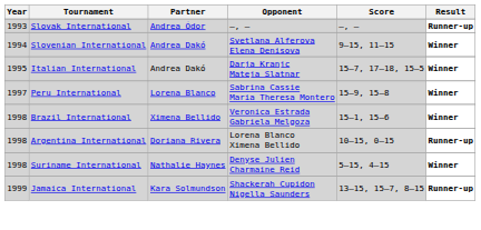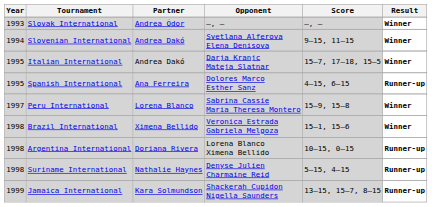 <table class="sortable wikitable" style="font-size:90%;">
 <tr>
 <th>Year</th>
 <th>Tournament</th>
 <th>Partner</th>
 <th>Opponent</th>
 <th>Score</th>
 <th>Result</th>
 </tr>
 <tr>
 </tr>
 <tr style="background:#D5D5D5">
 <td align="center">1993</td>
 <td align="left"><a href='#'>Slovak International</a></td>
 <td align="left"> <a href='#'>Andrea Ódor</a></td>
 <td align="left">–, –</td>
 <td align="left">–, –</td>
-<td style="text-align:left; background:white"> <strong>Runner-up</strong></td>
+<td style="text-align:left; background:white"> <strong>Winner</strong></td>
 </tr>
 <tr>
 </tr>
 <tr style="background:#D5D5D5">
 <td align="center">1994</td>
 <td align="left"><a href='#'>Slovenian International</a></td>
 <td align="left"> <a href='#'>Andrea Dakó</a></td>
 <td align="left"> <a href='#'>Svetlana Alferova</a><br> <a href='#'>Elena Denisova</a></td>
 <td align="left">9–15, 11–15</td>
 <td style="text-align:left; background:white"> <strong>Winner</strong></td>
 </tr>
 <tr>
 </tr>
 <tr style="background:#D5D5D5">
 <td align="center">1995</td>
 <td align="left"><a href='#'>Italian International</a></td>
 <td align="left"> Andrea Dakó</td>
 <td align="left"> <a href='#'>Darja Kranjc</a><br> <a href='#'>Mateja Slatnar</a></td>
 <td align="left">15–7, 17–18, 15–5</td>
 <td style="text-align:left; background:white"> <strong>Winner</strong></td>
 </tr>
 <tr>
+</tr>
+<tr style="background:#D5D5D5">
+<td align="center">1995</td>
+<td align="left"><a href='#'>Spanish International</a></td>
+<td align="left"> <a href='#'>Ana Ferreira</a></td>
+<td align="left"> <a href='#'>Dolores Marco</a><br> <a href='#'>Esther Sanz</a></td>
+<td align="left">4–15, 6–15</td>
+<td style="text-align:left; background:white"> <strong>Runner-up</strong></td>
 </tr>
 <tr>
 </tr>
 <tr style="background:#D5D5D5">
 <td align="center">1997</td>
 <td align="left"><a href='#'>Peru International</a></td>
 <td align="left"> <a href='#'>Lorena Blanco</a></td>
 <td align="left"> <a href='#'>Sabrina Cassie</a><br> <a href='#'>Maria Theresa Montero</a></td>
 <td align="left">15–9, 15–8</td>
 <td style="text-align:left; background:white"> <strong>Winner</strong></td>
 </tr>
 <tr>
 </tr>
 <tr style="background:#D5D5D5">
 <td align="center">1998</td>
 <td align="left"><a href='#'>Brazil International</a></td>
 <td align="left"> <a href='#'>Ximena Bellido</a></td>
 <td align="left"> <a href='#'>Veronica Estrada</a><br> <a href='#'>Gabriela Melgoza</a></td>
 <td align="left">15–1, 15–6</td>
 <td style="text-align:left; background:white"> <strong>Winner</strong></td>
 </tr>
 <tr>
 </tr>
 <tr style="background:#D5D5D5">
 <td align="center">1998</td>
 <td align="left"><a href='#'>Argentina International</a></td>
 <td align="left"> <a href='#'>Doriana Rivera</a></td>
 <td align="left"> Lorena Blanco<br> Ximena Bellido</td>
 <td align="left">10–15, 0–15</td>
 <td style="text-align:left; background:white"> <strong>Runner-up</strong></td>
 </tr>
 <tr>
 </tr>
 <tr style="background:#D5D5D5">
 <td align="center">1998</td>
 <td align="left"><a href='#'>Suriname International</a></td>
 <td align="left"> <a href='#'>Nathalie Haynes</a></td>
 <td align="left"> <a href='#'>Denyse Julien</a><br> <a href='#'>Charmaine Reid</a></td>
 <td align="left">5–15, 4–15</td>
-<td style="text-align:left; background:white"> <strong>Winner</strong></td>
+<td style="text-align:left; background:white"> <strong>Runner-up</strong></td>
 </tr>
 <tr>
 </tr>
 <tr style="background:#D5D5D5">
 <td align="center">1999</td>
 <td align="left"><a href='#'>Jamaica International</a></td>
 <td align="left"> <a href='#'>Kara Solmundson</a></td>
 <td align="left"> <a href='#'>Shackerah Cupidon</a><br> <a href='#'>Nigella Saunders</a></td>
 <td align="left">13–15, 15–7, 8–15</td>
 <td style="text-align:left; background:white"> <strong>Runner-up</strong></td>
 </tr>
 </table>
